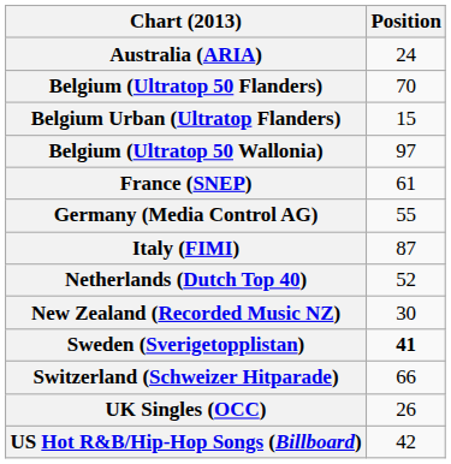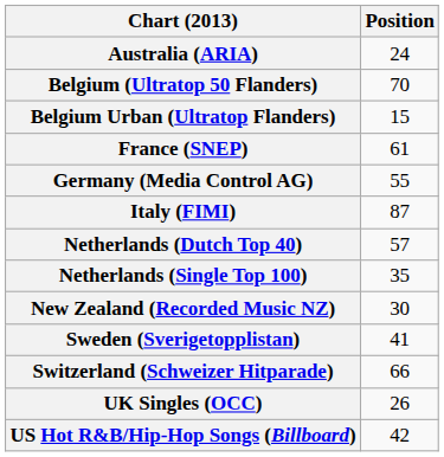 <table class="wikitable plainrowheaders sortable" style="text-align:center;">
 <tr>
 <th scope="col">Chart (2013)</th>
 <th scope="col">Position</th>
 </tr>
 <tr>
 <th scope="row">Australia (<a href='#'>ARIA</a>)</th>
 <td>24</td>
 </tr>
 <tr>
 <th scope="row">Belgium (<a href='#'>Ultratop 50</a> Flanders)</th>
 <td>70</td>
 </tr>
 <tr>
 <th scope="row">Belgium Urban (<a href='#'>Ultratop</a> Flanders)</th>
 <td>15</td>
 </tr>
 <tr>
-<th scope="row">Belgium (<a href='#'>Ultratop 50</a> Wallonia)</th>
-<td>97</td>
-</tr>
-<tr>
 <th scope="row">France (<a href='#'>SNEP</a>)</th>
 <td>61</td>
 </tr>
 <tr>
 <th scope="row">Germany (Media Control AG)</th>
 <td>55</td>
 </tr>
 <tr>
 <th scope="row">Italy (<a href='#'>FIMI</a>)</th>
 <td>87</td>
 </tr>
 <tr>
 <th scope="row">Netherlands (<a href='#'>Dutch Top 40</a>)</th>
-<td>52</td>
+<td>57</td>
+</tr>
+<tr>
+<th scope="row">Netherlands (<a href='#'>Single Top 100</a>)</th>
+<td>35</td>
 </tr>
 <tr>
 <th scope="row">New Zealand (<a href='#'>Recorded Music NZ</a>)</th>
 <td>30</td>
 </tr>
 <tr>
 <th scope="row">Sweden (<a href='#'>Sverigetopplistan</a>)</th>
-<td><strong>41</strong></td>
+<td>41</td>
 </tr>
 <tr>
 <th scope="row">Switzerland (<a href='#'>Schweizer Hitparade</a>)</th>
 <td>66</td>
 </tr>
 <tr>
 <th scope="row">UK Singles (<a href='#'>OCC</a>)</th>
 <td>26</td>
 </tr>
 <tr>
 <th scope="row">US <a href='#'>Hot R&B/Hip-Hop Songs</a> (<em><a href='#'>Billboard</a></em>)</th>
 <td>42</td>
 </tr>
 </table>
